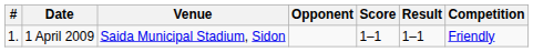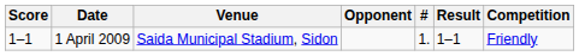 <table class="wikitable">
 <tr>
-<th>#</th>
+<th>Score</th>
 <th>Date</th>
 <th>Venue</th>
 <th>Opponent</th>
-<th>Score</th>
+<th>#</th>
 <th>Result</th>
 <th>Competition</th>
 </tr>
 <tr>
-<td>1.</td>
+<td>1–1</td>
 <td>1 April 2009</td>
 <td><a href='#'>Saida Municipal Stadium</a>, <a href='#'>Sidon</a></td>
 <td></td>
-<td>1–1</td>
+<td>1.</td>
 <td>1–1</td>
 <td><a href='#'>Friendly</a></td>
 </tr>
 </table>
